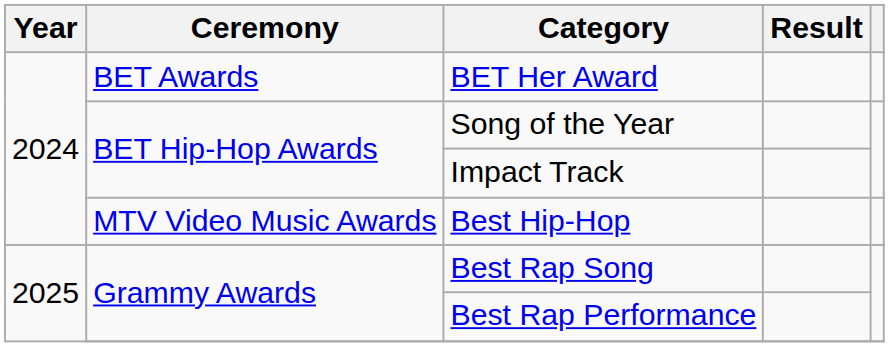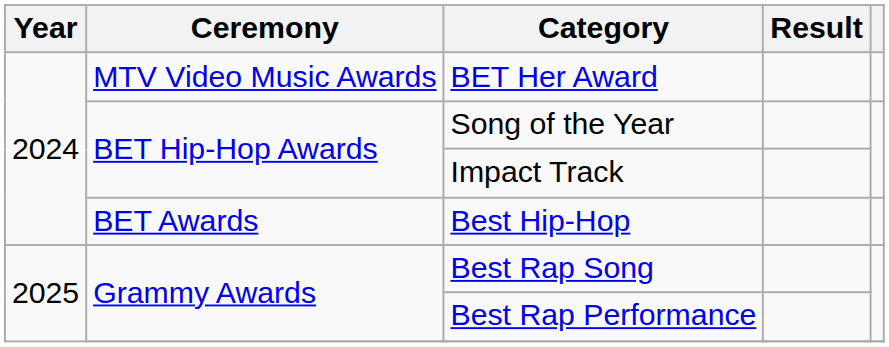 <table class="wikitable sortable plainrowheaders">
 <tr>
 <th scope="col">Year</th>
 <th scope="col">Ceremony</th>
 <th scope="col">Category</th>
 <th scope="col">Result</th>
 <th scope="col" class="unsortable"></th>
 </tr>
 <tr>
 <td rowspan="4">2024</td>
-<td><a href='#'>BET Awards</a></td>
+<td><a href='#'>MTV Video Music Awards</a></td>
 <td><a href='#'>BET Her Award</a></td>
 <td></td>
 <td style="text-align:center;"></td>
 </tr>
 <tr>
 <td rowspan="2"><a href='#'>BET Hip-Hop Awards</a></td>
 <td>Song of the Year</td>
 <td></td>
 <td rowspan="2" style="text-align:center"></td>
 </tr>
 <tr>
 <td>Impact Track</td>
 <td></td>
 </tr>
 <tr>
-<td><a href='#'>MTV Video Music Awards</a></td>
+<td><a href='#'>BET Awards</a></td>
 <td><a href='#'>Best Hip-Hop</a></td>
 <td></td>
 <td style="text-align:center;"></td>
 </tr>
 <tr>
 <td rowspan="4">2025</td>
 <td rowspan="2"><a href='#'>Grammy Awards</a></td>
 <td><a href='#'>Best Rap Song</a></td>
 <td></td>
 <td rowspan="2" style="text-align:center"></td>
 </tr>
 <tr>
 <td><a href='#'>Best Rap Performance</a></td>
 <td></td>
 </tr>
 <tr>
 </tr>
 </table>
